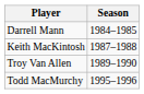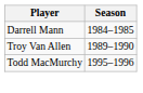 <table class="wikitable" style="float:left; margin-right:1em;">
 <tr>
 <th>Player</th>
 <th>Season</th>
 </tr>
 <tr align="left">
 <td>Darrell Mann</td>
 <td>1984–1985</td>
 </tr>
 <tr align="left">
-<td>Keith MacKintosh</td>
-<td>1987–1988</td>
-</tr>
-<tr align="left">
 <td>Troy Van Allen</td>
 <td>1989–1990</td>
 </tr>
 <tr align="left">
 <td>Todd MacMurchy</td>
 <td>1995–1996</td>
 </tr>
 </table>
